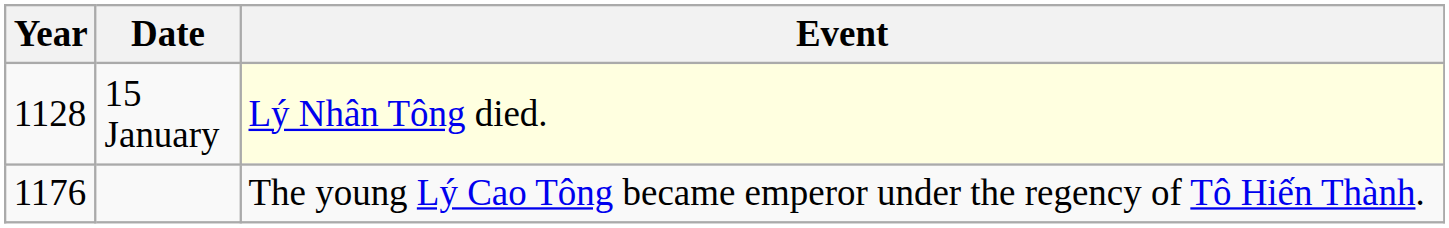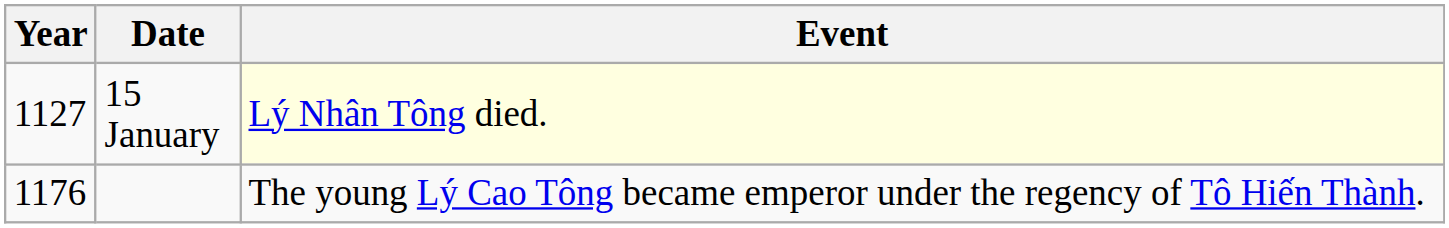 <table class="wikitable" width="100%">
 <tr>
 <th style="width:6%">Year</th>
 <th style="width:10%">Date</th>
 <th>Event</th>
 </tr>
 <tr>
-<td>1128</td>
+<td>1127</td>
 <td>15 January</td>
 <td style="background: lightyellow;"><a href='#'>Lý Nhân Tông</a> died.</td>
 </tr>
 <tr>
 <td>1176</td>
 <td></td>
 <td>The young <a href='#'>Lý Cao Tông</a> became emperor under the regency of <a href='#'>Tô Hiến Thành</a>.</td>
 </tr>
 </table>
